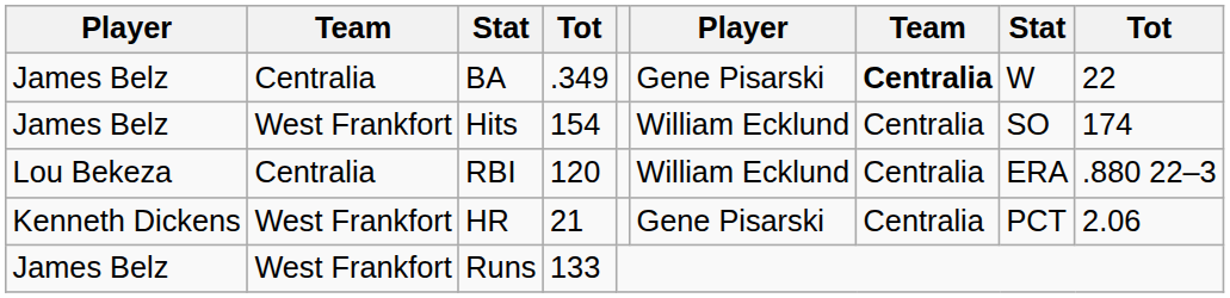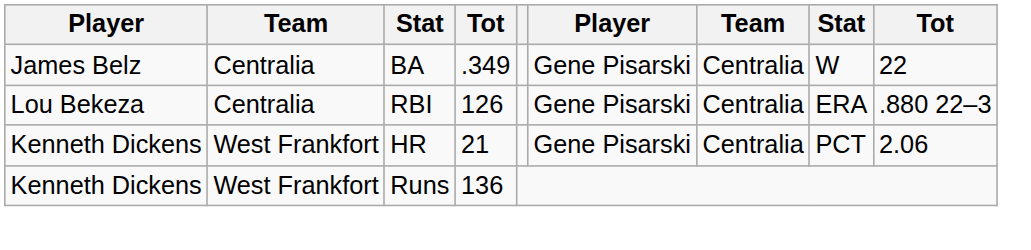 <table class="wikitable">
 <tr>
 <th>Player</th>
 <th>Team</th>
 <th>Stat</th>
 <th>Tot</th>
 <th></th>
 <th>Player</th>
 <th>Team</th>
 <th>Stat</th>
 <th>Tot</th>
 </tr>
 <tr>
 <td>James Belz</td>
 <td>Centralia</td>
 <td>BA</td>
 <td>.349</td>
 <td></td>
 <td>Gene Pisarski</td>
-<td><strong>Centralia</strong></td>
+<td>Centralia</td>
 <td>W</td>
 <td>22</td>
-</tr>
-<tr>
-<td>James Belz</td>
-<td>West Frankfort</td>
-<td>Hits</td>
-<td>154</td>
-<td></td>
-<td>William Ecklund</td>
-<td>Centralia</td>
-<td>SO</td>
-<td>174</td>
 </tr>
 <tr>
 <td>Lou Bekeza</td>
 <td>Centralia</td>
 <td>RBI</td>
-<td>120</td>
+<td>126</td>
 <td></td>
-<td>William Ecklund</td>
+<td>Gene Pisarski</td>
 <td>Centralia</td>
 <td>ERA</td>
 <td>.880 22–3</td>
 </tr>
 <tr>
 <td>Kenneth Dickens</td>
 <td>West Frankfort</td>
 <td>HR</td>
 <td>21</td>
 <td></td>
 <td>Gene Pisarski</td>
 <td>Centralia</td>
 <td>PCT</td>
 <td>2.06</td>
 </tr>
 <tr>
-<td>James Belz</td>
+<td>Kenneth Dickens</td>
 <td>West Frankfort</td>
 <td>Runs</td>
-<td>133</td>
+<td>136</td>
 </tr>
 </table>
